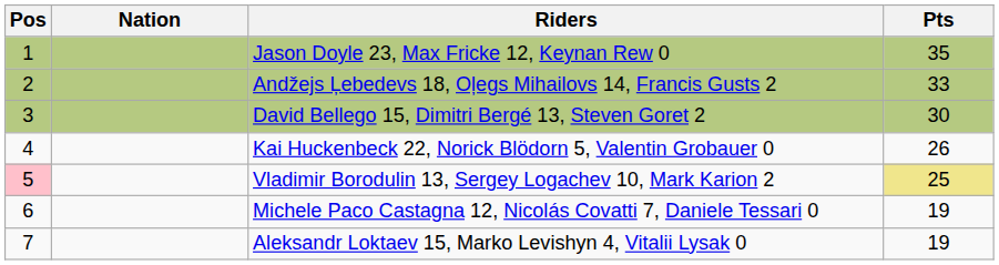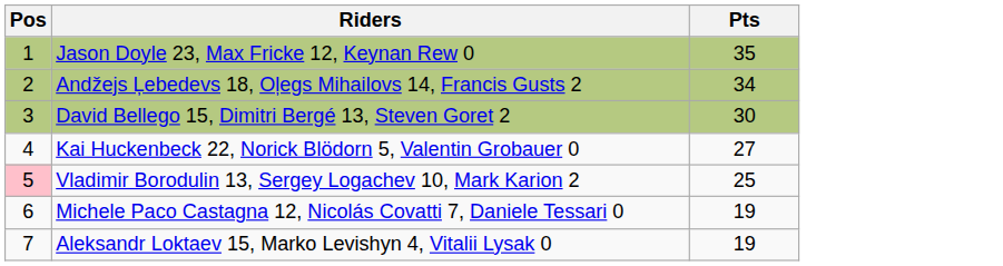 <table class="wikitable" style="font-size: 100%">
 <tr>
 <th width=20>Pos</th>
-<th width=150>Nation</th>
 <th width=500>Riders</th>
 <th width=80>Pts</th>
 </tr>
 <tr align=center style="background-color: #b5c981;">
 <td>1</td>
-<td align="left"></td>
 <td align="left"><a href='#'>Jason Doyle</a> 23, <a href='#'>Max Fricke</a> 12, <a href='#'>Keynan Rew</a> 0</td>
 <td>35</td>
 </tr>
 <tr align=center style="background-color: #b5c981;">
 <td>2</td>
-<td align="left"></td>
 <td align="left"><a href='#'>Andžejs Ļebedevs</a> 18, <a href='#'>Oļegs Mihailovs</a> 14, <a href='#'>Francis Gusts</a> 2</td>
-<td>33</td>
+<td>34</td>
 </tr>
 <tr align=center style="background-color: #b5c981;">
 <td>3</td>
-<td align="left"></td>
 <td align="left"><a href='#'>David Bellego</a> 15, <a href='#'>Dimitri Bergé</a> 13, <a href='#'>Steven Goret</a> 2</td>
 <td>30</td>
 </tr>
 <tr align=center>
 <td>4</td>
-<td align="left"></td>
 <td align="left"><a href='#'>Kai Huckenbeck</a> 22, <a href='#'>Norick Blödorn</a> 5, <a href='#'>Valentin Grobauer</a> 0</td>
-<td>26</td>
+<td>27</td>
 </tr>
 <tr align=center>
 <td style="background: pink;">5</td>
-<td align="left"></td>
 <td align="left"><a href='#'>Vladimir Borodulin</a> 13, <a href='#'>Sergey Logachev</a> 10, <a href='#'>Mark Karion</a> 2</td>
-<td style="background: khaki;">25</td>
+<td>25</td>
 </tr>
 <tr align=center>
 <td>6</td>
-<td align="left"></td>
 <td align="left"><a href='#'>Michele Paco Castagna</a> 12, <a href='#'>Nicolás Covatti</a> 7, <a href='#'>Daniele Tessari</a> 0</td>
 <td>19</td>
 </tr>
 <tr align=center>
 <td>7</td>
-<td align="left"></td>
 <td align="left"><a href='#'>Aleksandr Loktaev</a> 15, Marko Levishyn 4, <a href='#'>Vitalii Lysak</a> 0</td>
 <td>19</td>
 </tr>
 </table>
